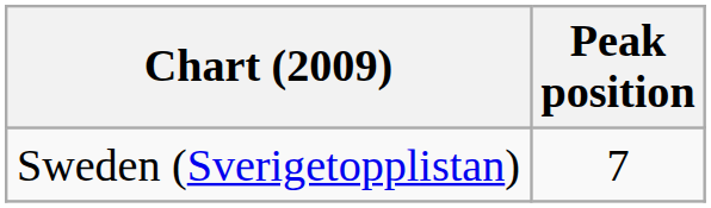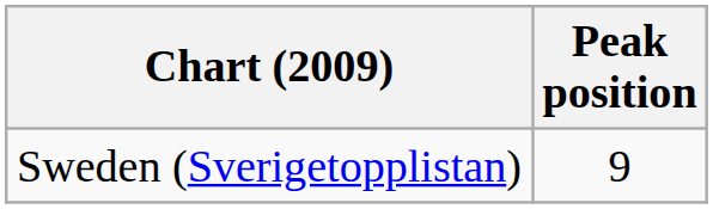 <table class="wikitable">
 <tr>
 <th>Chart (2009)</th>
 <th>Peak<br>position</th>
 </tr>
 <tr>
 <td>Sweden (<a href='#'>Sverigetopplistan</a>)</td>
-<td align="center">7</td>
+<td align="center">9</td>
 </tr>
 </table>
